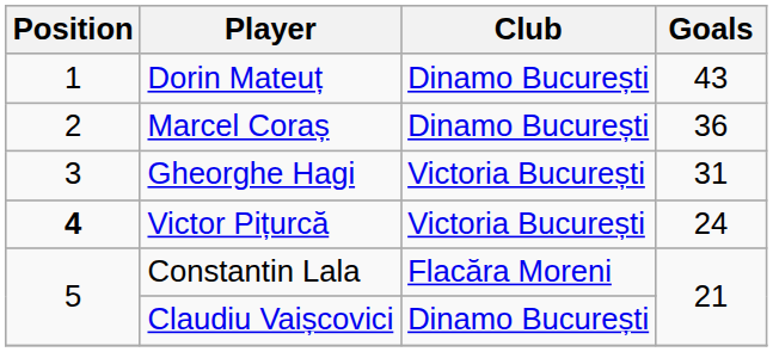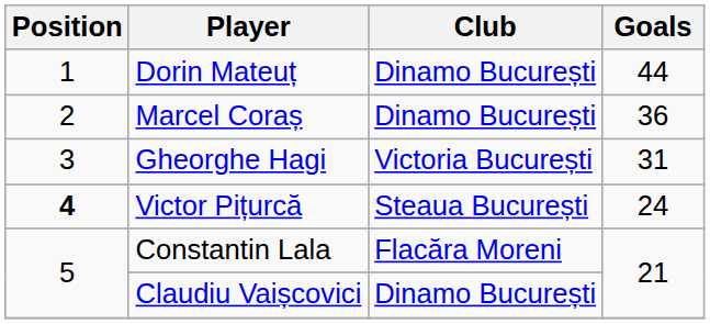 <table class="wikitable">
 <tr>
 <th width="50px">Position</th>
 <th>Player</th>
 <th>Club</th>
 <th width="50px">Goals</th>
 </tr>
 <tr>
 <td rowspan=1 align="center">1</td>
 <td><a href='#'>Dorin Mateuț</a></td>
 <td><a href='#'>Dinamo București</a></td>
-<td rowspan=1 align=center>43</td>
+<td rowspan=1 align=center>44</td>
 </tr>
 <tr>
 <td rowspan=1 align="center">2</td>
 <td><a href='#'>Marcel Coraș</a></td>
 <td><a href='#'>Dinamo București</a></td>
 <td rowspan=1 align=center>36</td>
 </tr>
 <tr>
 <td rowspan=1 align="center">3</td>
 <td><a href='#'>Gheorghe Hagi</a></td>
 <td><a href='#'>Victoria București</a></td>
 <td rowspan=1 align=center>31</td>
 </tr>
 <tr>
 <td rowspan=1 align="center"><strong>4</strong></td>
 <td><a href='#'>Victor Pițurcă</a></td>
-<td><a href='#'>Victoria București</a></td>
+<td><a href='#'>Steaua București</a></td>
 <td rowspan=1 align=center>24</td>
 </tr>
 <tr>
 <td rowspan=2 align="center">5</td>
 <td>Constantin Lala</td>
 <td><a href='#'>Flacăra Moreni</a></td>
 <td rowspan=2 align="center">21</td>
 </tr>
 <tr>
 <td><a href='#'>Claudiu Vaișcovici</a></td>
 <td><a href='#'>Dinamo București</a></td>
 </tr>
 <tr>
 </tr>
 </table>
